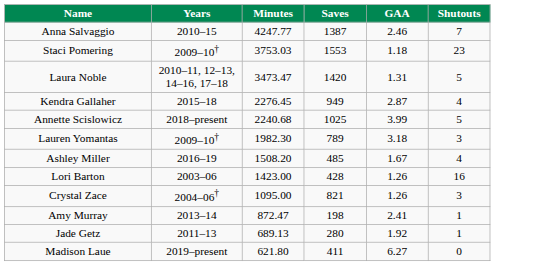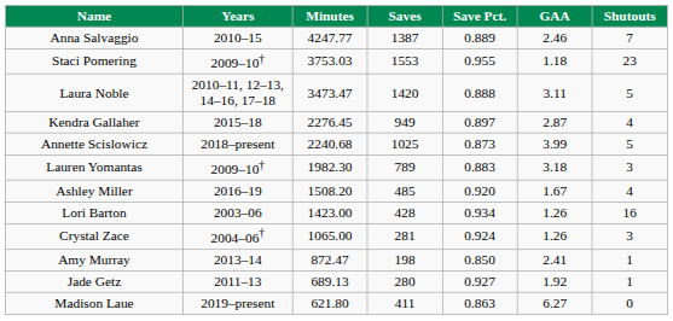 <table class="wikitable">
 <tr align="center"  style=" background:#008752; color:#ffffff;">
 <td ! scope="col" width="200px"><strong>Name</strong></td>
 <td ! scope="col" width="120px"><strong>Years</strong></td>
 <td ! scope="col" width="80px"><strong>Minutes</strong></td>
 <td ! scope="col" width="80px"><strong>Saves</strong></td>
+<td ! scope="col" width="80px"><strong>Save Pct.</strong></td>
 <td ! scope="col" width="80px"><strong>GAA</strong></td>
 <td ! scope="col" width="80px"><strong>Shutouts</strong></td>
 </tr>
 <tr align="center" bgcolor="">
 <td>Anna Salvaggio</td>
 <td>2010–15</td>
 <td>4247.77</td>
 <td>1387</td>
+<td>0.889</td>
 <td>2.46</td>
 <td>7</td>
 </tr>
 <tr align="center" bgcolor="">
 <td>Staci Pomering</td>
 <td>2009–10<sup>†</sup></td>
 <td>3753.03</td>
 <td>1553</td>
+<td>0.955</td>
 <td>1.18</td>
 <td>23</td>
 </tr>
 <tr align="center" bgcolor="">
 <td>Laura Noble</td>
 <td>2010–11, 12–13, 14–16, 17–18</td>
 <td>3473.47</td>
 <td>1420</td>
-<td>1.31</td>
+<td>0.888</td>
+<td>3.11</td>
 <td>5</td>
 </tr>
 <tr align="center" bgcolor="">
 <td>Kendra Gallaher</td>
 <td>2015–18</td>
 <td>2276.45</td>
 <td>949</td>
+<td>0.897</td>
 <td>2.87</td>
 <td>4</td>
 </tr>
 <tr align="center" bgcolor="">
 <td>Annette Scislowicz</td>
 <td>2018–present</td>
 <td>2240.68</td>
 <td>1025</td>
+<td>0.873</td>
 <td>3.99</td>
 <td>5</td>
 </tr>
 <tr align="center" bgcolor="">
 <td>Lauren Yomantas</td>
 <td>2009–10<sup>†</sup></td>
 <td>1982.30</td>
 <td>789</td>
+<td>0.883</td>
 <td>3.18</td>
 <td>3</td>
 </tr>
 <tr align="center" bgcolor="">
 <td>Ashley Miller</td>
 <td>2016–19</td>
 <td>1508.20</td>
 <td>485</td>
+<td>0.920</td>
 <td>1.67</td>
 <td>4</td>
 </tr>
 <tr align="center" bgcolor="">
 <td>Lori Barton</td>
 <td>2003–06</td>
 <td>1423.00</td>
 <td>428</td>
+<td>0.934</td>
 <td>1.26</td>
 <td>16</td>
 </tr>
 <tr align="center" bgcolor="">
 <td>Crystal Zace</td>
 <td>2004–06<sup>†</sup></td>
-<td>1095.00</td>
-<td>821</td>
+<td>1065.00</td>
+<td>281</td>
+<td>0.924</td>
 <td>1.26</td>
 <td>3</td>
 </tr>
 <tr align="center" bgcolor="">
 <td>Amy Murray</td>
 <td>2013–14</td>
 <td>872.47</td>
 <td>198</td>
+<td>0.850</td>
 <td>2.41</td>
 <td>1</td>
 </tr>
 <tr align="center" bgcolor="">
 <td>Jade Getz</td>
 <td>2011–13</td>
 <td>689.13</td>
 <td>280</td>
+<td>0.927</td>
 <td>1.92</td>
 <td>1</td>
 </tr>
 <tr align="center" bgcolor="">
 <td>Madison Laue</td>
 <td>2019–present</td>
 <td>621.80</td>
 <td>411</td>
+<td>0.863</td>
 <td>6.27</td>
 <td>0</td>
 </tr>
 </table>
